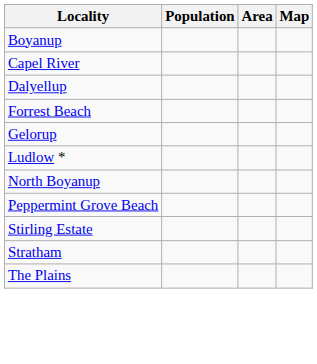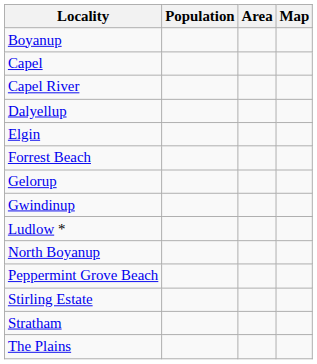 <table class="wikitable sortable">
 <tr>
 <th>Locality</th>
 <th data-sort-type=number>Population</th>
 <th data-sort-type=number>Area</th>
 <th>Map</th>
 </tr>
 <tr>
 <td><a href='#'>Boyanup</a></td>
+<td></td>
+<td></td>
+<td></td>
+</tr>
+<tr>
+<td><a href='#'>Capel</a></td>
 <td></td>
 <td></td>
 <td></td>
 </tr>
 <tr>
 <td><a href='#'>Capel River</a></td>
 <td></td>
 <td></td>
 <td></td>
 </tr>
 <tr>
 <td><a href='#'>Dalyellup</a></td>
 <td></td>
 <td></td>
 <td></td>
 </tr>
 <tr>
+<td><a href='#'>Elgin</a></td>
+<td></td>
+<td></td>
+<td></td>
+</tr>
+<tr>
 <td><a href='#'>Forrest Beach</a></td>
 <td></td>
 <td></td>
 <td></td>
 </tr>
 <tr>
 <td><a href='#'>Gelorup</a></td>
+<td></td>
+<td></td>
+<td></td>
+</tr>
+<tr>
+<td><a href='#'>Gwindinup</a></td>
 <td></td>
 <td></td>
 <td></td>
 </tr>
 <tr>
 <td><a href='#'>Ludlow</a> *</td>
 <td></td>
 <td></td>
 <td></td>
 </tr>
 <tr>
 <td><a href='#'>North Boyanup</a></td>
 <td></td>
 <td></td>
 <td></td>
 </tr>
 <tr>
 <td><a href='#'>Peppermint Grove Beach</a></td>
 <td></td>
 <td></td>
 <td></td>
 </tr>
 <tr>
 <td><a href='#'>Stirling Estate</a></td>
 <td></td>
 <td></td>
 <td></td>
 </tr>
 <tr>
 <td><a href='#'>Stratham</a></td>
 <td></td>
 <td></td>
 <td></td>
 </tr>
 <tr>
 <td><a href='#'>The Plains</a></td>
 <td></td>
 <td></td>
 <td></td>
 </tr>
 </table>
